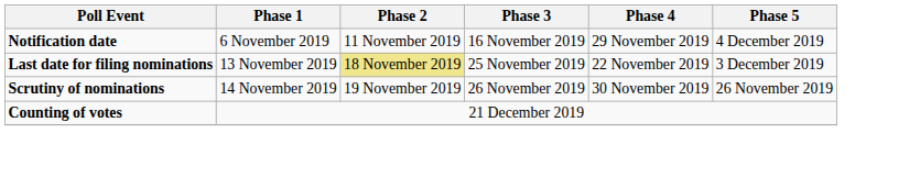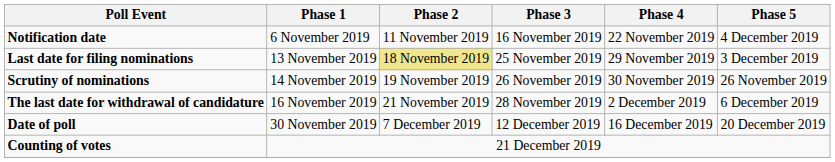 <table class="wikitable">
 <tr>
 <th>Poll Event</th>
 <th>Phase 1</th>
 <th>Phase 2</th>
 <th>Phase 3</th>
 <th>Phase 4</th>
 <th>Phase 5</th>
 </tr>
 <tr>
 <td><strong>Notification date</strong></td>
 <td>6 November 2019</td>
 <td>11 November 2019</td>
 <td>16 November 2019</td>
-<td>29 November 2019</td>
+<td>22 November 2019</td>
 <td>4 December 2019</td>
 </tr>
 <tr>
 <td><strong>Last date for filing nominations</strong></td>
 <td>13 November 2019</td>
 <td style="background: khaki;">18 November 2019</td>
 <td>25 November 2019</td>
-<td>22 November 2019</td>
+<td>29 November 2019</td>
 <td>3 December 2019</td>
 </tr>
 <tr>
 <td><strong>Scrutiny of nominations</strong></td>
 <td>14 November 2019</td>
 <td>19 November 2019</td>
 <td>26 November 2019</td>
 <td>30 November 2019</td>
 <td>26 November 2019</td>
 </tr>
 <tr>
+<td><strong>The last date for withdrawal of candidature</strong></td>
+<td>16 November 2019</td>
+<td>21 November 2019</td>
+<td>28 November 2019</td>
+<td>2 December 2019</td>
+<td>6 December 2019</td>
+</tr>
+<tr>
+<td><strong>Date of poll</strong></td>
+<td>30 November 2019</td>
+<td>7 December 2019</td>
+<td>12 December 2019</td>
+<td>16 December 2019</td>
+<td>20 December 2019</td>
+</tr>
+<tr>
 <td><strong>Counting of votes</strong></td>
 <td colspan=5 align="center">21 December 2019</td>
 </tr>
 <tr>
 </tr>
 </table>
